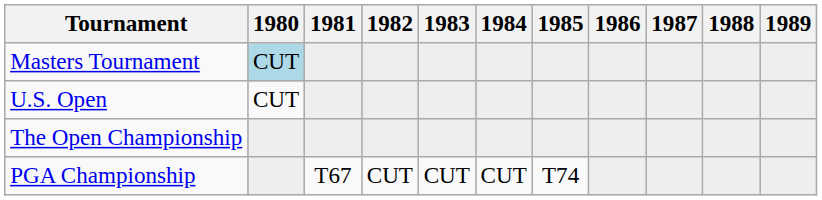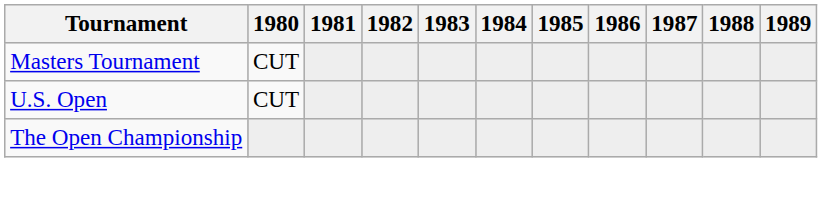 <table class="wikitable" style="font-size:95%;text-align:center;">
 <tr>
 <th>Tournament</th>
 <th>1980</th>
 <th>1981</th>
 <th>1982</th>
 <th>1983</th>
 <th>1984</th>
 <th>1985</th>
 <th>1986</th>
 <th>1987</th>
 <th>1988</th>
 <th>1989</th>
 </tr>
 <tr>
 <td align=left><a href='#'>Masters Tournament</a></td>
-<td style="background: lightblue;">CUT</td>
+<td>CUT</td>
 <td style="background:#eeeeee;"></td>
 <td style="background:#eeeeee;"></td>
 <td style="background:#eeeeee;"></td>
 <td style="background:#eeeeee;"></td>
 <td style="background:#eeeeee;"></td>
 <td style="background:#eeeeee;"></td>
 <td style="background:#eeeeee;"></td>
 <td style="background:#eeeeee;"></td>
 <td style="background:#eeeeee;"></td>
 </tr>
 <tr>
 <td align=left><a href='#'>U.S. Open</a></td>
 <td>CUT</td>
 <td style="background:#eeeeee;"></td>
 <td style="background:#eeeeee;"></td>
 <td style="background:#eeeeee;"></td>
 <td style="background:#eeeeee;"></td>
 <td style="background:#eeeeee;"></td>
 <td style="background:#eeeeee;"></td>
 <td style="background:#eeeeee;"></td>
 <td style="background:#eeeeee;"></td>
 <td style="background:#eeeeee;"></td>
 </tr>
 <tr>
 <td align=left><a href='#'>The Open Championship</a></td>
 <td style="background:#eeeeee;"></td>
 <td style="background:#eeeeee;"></td>
 <td style="background:#eeeeee;"></td>
 <td style="background:#eeeeee;"></td>
 <td style="background:#eeeeee;"></td>
 <td style="background:#eeeeee;"></td>
 <td style="background:#eeeeee;"></td>
 <td style="background:#eeeeee;"></td>
 <td style="background:#eeeeee;"></td>
 <td style="background:#eeeeee;"></td>
 </tr>
-<tr>
-<td align=left><a href='#'>PGA Championship</a></td>
-<td style="background:#eeeeee;"></td>
-<td>T67</td>
-<td>CUT</td>
-<td>CUT</td>
-<td>CUT</td>
-<td>T74</td>
-<td style="background:#eeeeee;"></td>
-<td style="background:#eeeeee;"></td>
-<td style="background:#eeeeee;"></td>
-<td style="background:#eeeeee;"></td>
-</tr>
 </table>
